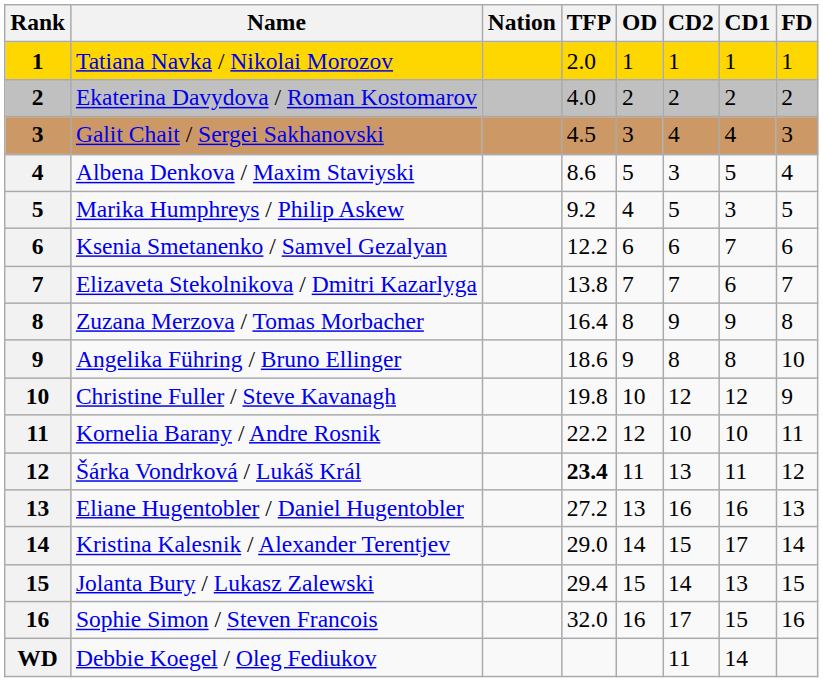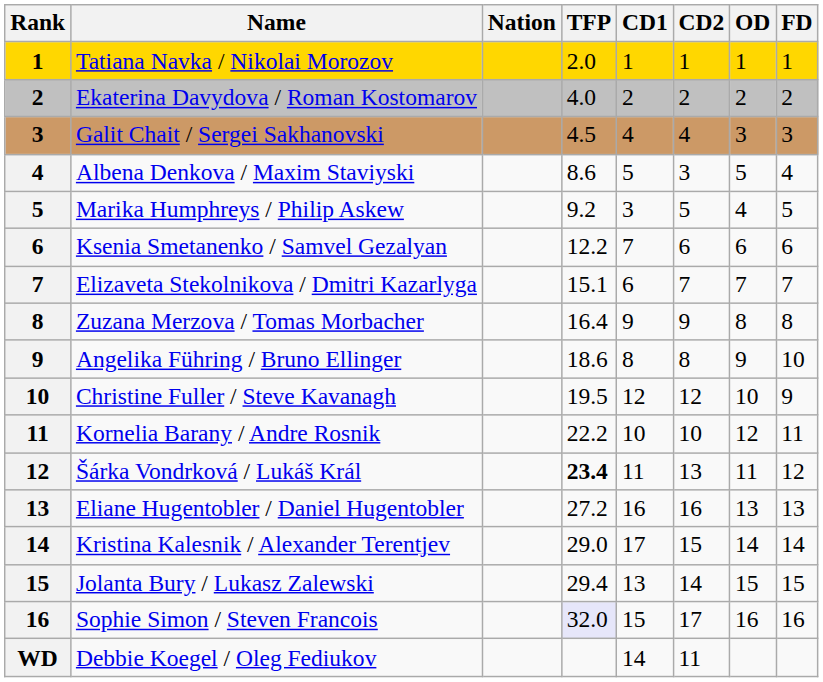 <table class="wikitable">
 <tr>
 <th>Rank</th>
 <th>Name</th>
 <th>Nation</th>
 <th>TFP</th>
+<th>CD1</th>
+<th>CD2</th>
 <th>OD</th>
-<th>CD2</th>
-<th>CD1</th>
 <th>FD</th>
 </tr>
 <tr bgcolor="gold">
 <td align="center"><strong>1</strong></td>
 <td><a href='#'>Tatiana Navka</a> / <a href='#'>Nikolai Morozov</a></td>
 <td></td>
 <td>2.0</td>
 <td>1</td>
 <td>1</td>
 <td>1</td>
 <td>1</td>
 </tr>
 <tr bgcolor="silver">
 <td align="center"><strong>2</strong></td>
 <td><a href='#'>Ekaterina Davydova</a> / <a href='#'>Roman Kostomarov</a></td>
 <td></td>
 <td>4.0</td>
 <td>2</td>
 <td>2</td>
 <td>2</td>
 <td>2</td>
 </tr>
 <tr bgcolor="cc9966">
 <td align="center"><strong>3</strong></td>
 <td><a href='#'>Galit Chait</a> / <a href='#'>Sergei Sakhanovski</a></td>
 <td></td>
 <td>4.5</td>
-<td>3</td>
 <td>4</td>
 <td>4</td>
+<td>3</td>
 <td>3</td>
 </tr>
 <tr>
 <th>4</th>
 <td><a href='#'>Albena Denkova</a> / <a href='#'>Maxim Staviyski</a></td>
 <td></td>
 <td>8.6</td>
 <td>5</td>
 <td>3</td>
 <td>5</td>
 <td>4</td>
 </tr>
 <tr>
 <th>5</th>
 <td><a href='#'>Marika Humphreys</a> / <a href='#'>Philip Askew</a></td>
 <td></td>
 <td>9.2</td>
+<td>3</td>
+<td>5</td>
 <td>4</td>
-<td>5</td>
-<td>3</td>
 <td>5</td>
 </tr>
 <tr>
 <th>6</th>
 <td><a href='#'>Ksenia Smetanenko</a> / <a href='#'>Samvel Gezalyan</a></td>
 <td></td>
 <td>12.2</td>
+<td>7</td>
 <td>6</td>
 <td>6</td>
-<td>7</td>
 <td>6</td>
 </tr>
 <tr>
 <th>7</th>
 <td><a href='#'>Elizaveta Stekolnikova</a> / <a href='#'>Dmitri Kazarlyga</a></td>
 <td></td>
-<td>13.8</td>
+<td>15.1</td>
+<td>6</td>
 <td>7</td>
 <td>7</td>
-<td>6</td>
 <td>7</td>
 </tr>
 <tr>
 <th>8</th>
 <td><a href='#'>Zuzana Merzova</a> / <a href='#'>Tomas Morbacher</a></td>
 <td></td>
 <td>16.4</td>
-<td>8</td>
 <td>9</td>
 <td>9</td>
+<td>8</td>
 <td>8</td>
 </tr>
 <tr>
 <th>9</th>
 <td><a href='#'>Angelika Führing</a> / <a href='#'>Bruno Ellinger</a></td>
 <td></td>
 <td>18.6</td>
-<td>9</td>
 <td>8</td>
 <td>8</td>
+<td>9</td>
 <td>10</td>
 </tr>
 <tr>
 <th>10</th>
 <td><a href='#'>Christine Fuller</a> / <a href='#'>Steve Kavanagh</a></td>
 <td></td>
-<td>19.8</td>
-<td>10</td>
+<td>19.5</td>
 <td>12</td>
 <td>12</td>
+<td>10</td>
 <td>9</td>
 </tr>
 <tr>
 <th>11</th>
 <td><a href='#'>Kornelia Barany</a> / <a href='#'>Andre Rosnik</a></td>
 <td></td>
 <td>22.2</td>
-<td>12</td>
 <td>10</td>
 <td>10</td>
+<td>12</td>
 <td>11</td>
 </tr>
 <tr>
 <th>12</th>
 <td><a href='#'>Šárka Vondrková</a> / <a href='#'>Lukáš Král</a></td>
 <td></td>
 <td><strong>23.4</strong></td>
 <td>11</td>
 <td>13</td>
 <td>11</td>
 <td>12</td>
 </tr>
 <tr>
 <th>13</th>
 <td><a href='#'>Eliane Hugentobler</a> / <a href='#'>Daniel Hugentobler</a></td>
 <td></td>
 <td>27.2</td>
-<td>13</td>
 <td>16</td>
 <td>16</td>
+<td>13</td>
 <td>13</td>
 </tr>
 <tr>
 <th>14</th>
 <td><a href='#'>Kristina Kalesnik</a> / <a href='#'>Alexander Terentjev</a></td>
 <td></td>
 <td>29.0</td>
+<td>17</td>
+<td>15</td>
 <td>14</td>
-<td>15</td>
-<td>17</td>
 <td>14</td>
 </tr>
 <tr>
 <th>15</th>
 <td><a href='#'>Jolanta Bury</a> / <a href='#'>Lukasz Zalewski</a></td>
 <td></td>
 <td>29.4</td>
+<td>13</td>
+<td>14</td>
 <td>15</td>
-<td>14</td>
-<td>13</td>
 <td>15</td>
 </tr>
 <tr>
 <th>16</th>
 <td><a href='#'>Sophie Simon</a> / <a href='#'>Steven Francois</a></td>
 <td></td>
-<td>32.0</td>
+<td style="background: lavender;">32.0</td>
+<td>15</td>
+<td>17</td>
 <td>16</td>
-<td>17</td>
-<td>15</td>
 <td>16</td>
 </tr>
 <tr>
 <th>WD</th>
 <td><a href='#'>Debbie Koegel</a> / <a href='#'>Oleg Fediukov</a></td>
 <td></td>
 <td></td>
+<td>14</td>
+<td>11</td>
 <td></td>
-<td>11</td>
-<td>14</td>
 <td></td>
 </tr>
 </table>
